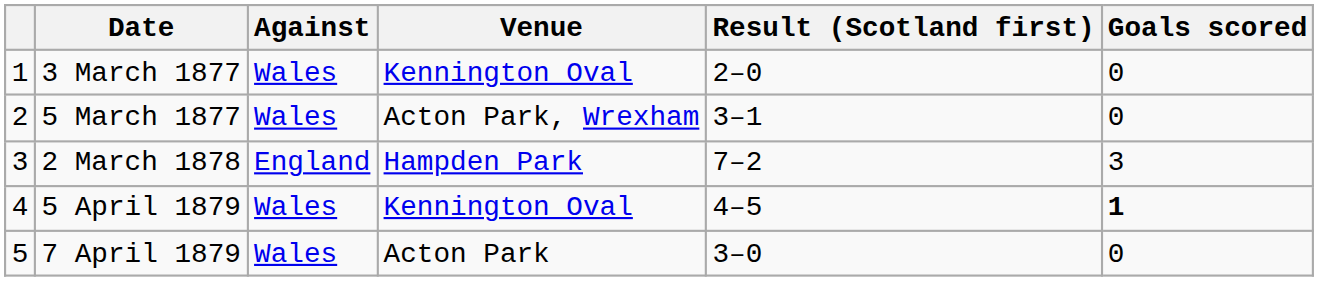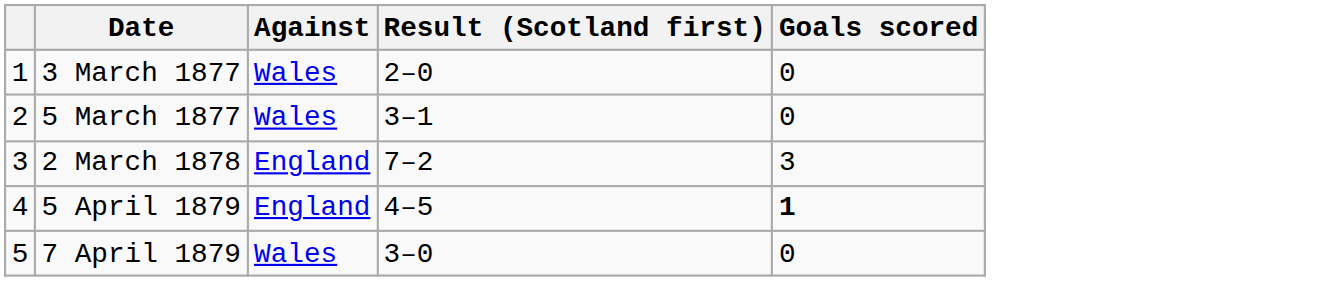 <table class="wikitable">
 <tr>
 <th></th>
 <th>Date</th>
 <th>Against</th>
-<th>Venue</th>
 <th>Result (Scotland first)</th>
 <th>Goals scored</th>
 </tr>
 <tr>
 <td>1</td>
 <td>3 March 1877</td>
 <td><a href='#'>Wales</a></td>
-<td><a href='#'>Kennington Oval</a></td>
 <td>2–0</td>
 <td>0</td>
 </tr>
 <tr>
 <td>2</td>
 <td>5 March 1877</td>
 <td><a href='#'>Wales</a></td>
-<td>Acton Park, <a href='#'>Wrexham</a></td>
 <td>3–1</td>
 <td>0</td>
 </tr>
 <tr>
 <td>3</td>
 <td>2 March 1878</td>
 <td><a href='#'>England</a></td>
-<td><a href='#'>Hampden Park</a></td>
 <td>7–2</td>
 <td>3</td>
 </tr>
 <tr>
 <td>4</td>
 <td>5 April 1879</td>
-<td><a href='#'>Wales</a></td>
-<td><a href='#'>Kennington Oval</a></td>
+<td><a href='#'>England</a></td>
 <td>4–5</td>
 <td><strong>1</strong></td>
 </tr>
 <tr>
 <td>5</td>
 <td>7 April 1879</td>
 <td><a href='#'>Wales</a></td>
-<td>Acton Park</td>
 <td>3–0</td>
 <td>0</td>
 </tr>
 </table>
